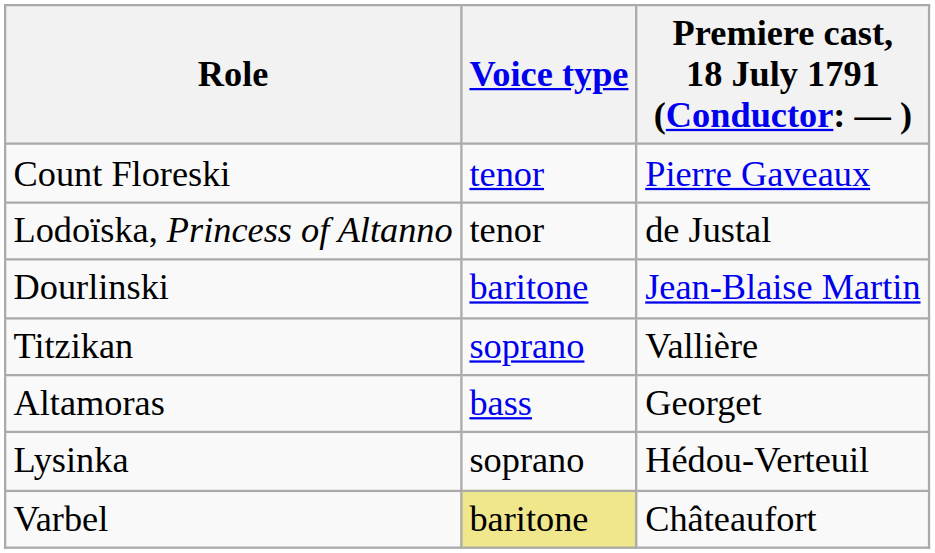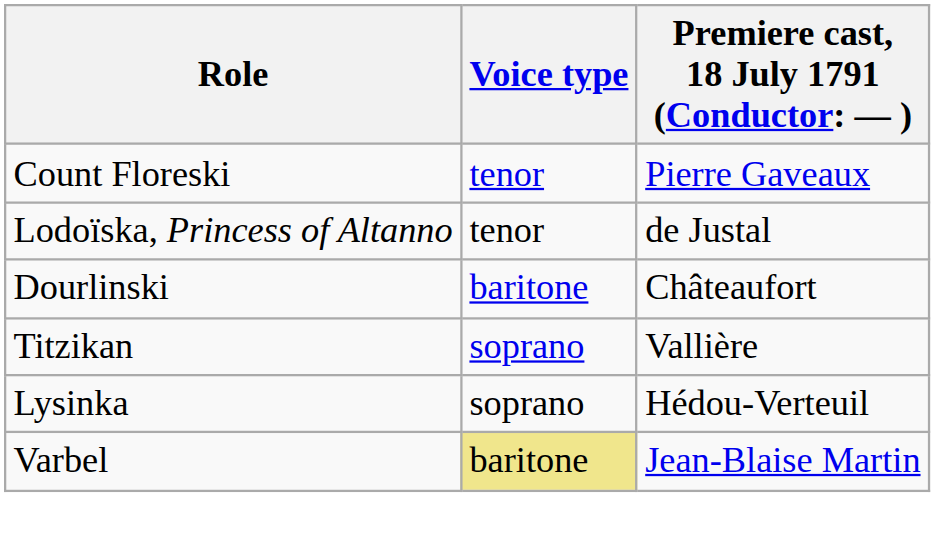 <table class="wikitable">
 <tr>
 <th>Role</th>
 <th><a href='#'>Voice type</a></th>
 <th>Premiere cast,<br>18 July 1791<br>(<a href='#'>Conductor</a>: — )</th>
 </tr>
 <tr>
 <td>Count Floreski</td>
 <td><a href='#'>tenor</a></td>
 <td><a href='#'>Pierre Gaveaux</a></td>
 </tr>
 <tr>
 <td>Lodoïska, <em>Princess of Altanno</em></td>
 <td>tenor</td>
 <td>de Justal</td>
 </tr>
 <tr>
 <td>Dourlinski</td>
 <td><a href='#'>baritone</a></td>
-<td><a href='#'>Jean-Blaise Martin</a></td>
+<td>Châteaufort</td>
 </tr>
 <tr>
 <td>Titzikan</td>
 <td><a href='#'>soprano</a></td>
 <td>Vallière</td>
-</tr>
-<tr>
-<td>Altamoras</td>
-<td><a href='#'>bass</a></td>
-<td>Georget</td>
 </tr>
 <tr>
 <td>Lysinka</td>
 <td>soprano</td>
 <td>Hédou-Verteuil</td>
 </tr>
 <tr>
 <td>Varbel</td>
 <td style="background: khaki;">baritone</td>
-<td>Châteaufort</td>
+<td><a href='#'>Jean-Blaise Martin</a></td>
 </tr>
 </table>
